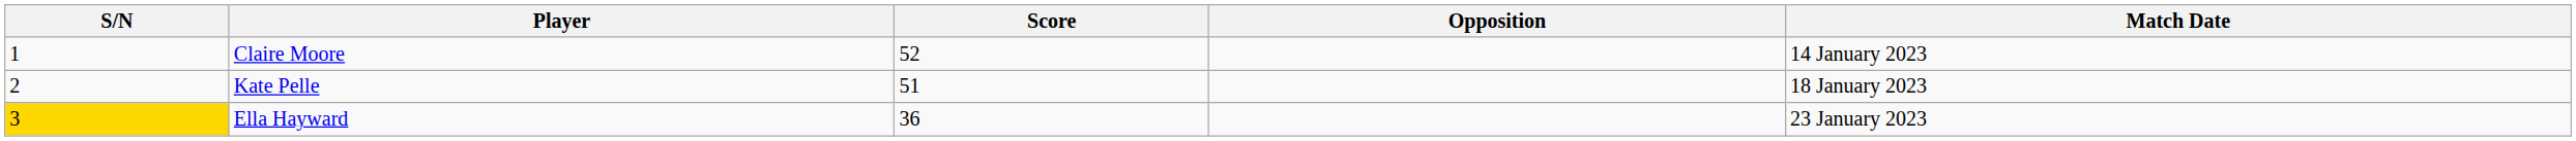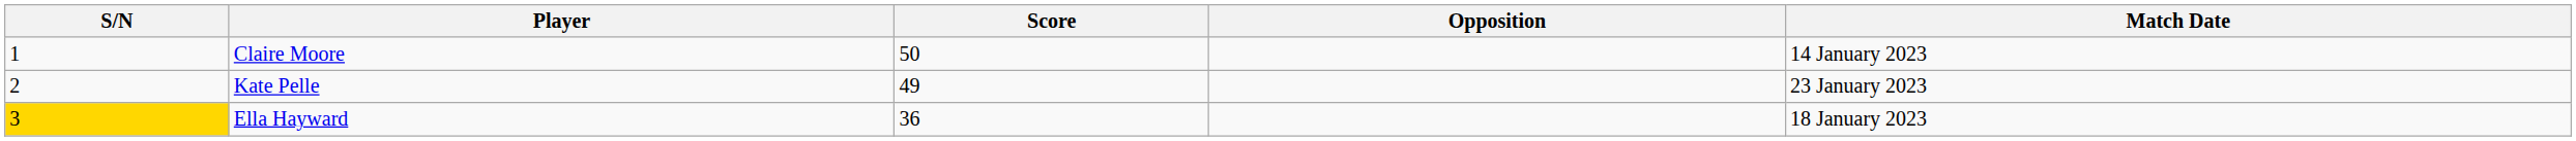 <table style="width:100%;" class="wikitable">
 <tr>
 <th>S/N</th>
 <th>Player</th>
 <th>Score</th>
 <th>Opposition</th>
 <th>Match Date</th>
 </tr>
 <tr>
 <td>1</td>
 <td><a href='#'>Claire Moore</a></td>
-<td>52</td>
+<td>50</td>
 <td></td>
 <td>14 January 2023</td>
 </tr>
 <tr>
 <td>2</td>
 <td><a href='#'>Kate Pelle</a></td>
-<td>51</td>
+<td>49</td>
 <td></td>
-<td>18 January 2023</td>
+<td>23 January 2023</td>
 </tr>
 <tr>
 <td style="background: gold;">3</td>
 <td><a href='#'>Ella Hayward</a></td>
 <td>36</td>
 <td></td>
-<td>23 January 2023</td>
+<td>18 January 2023</td>
 </tr>
 </table>
